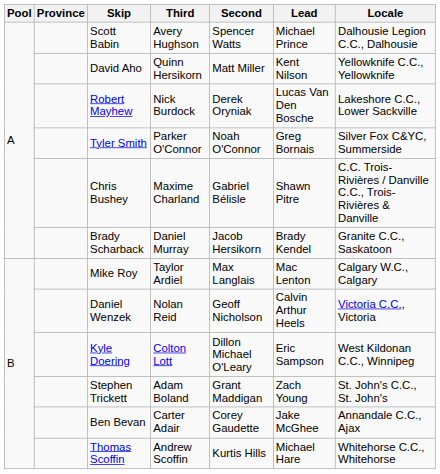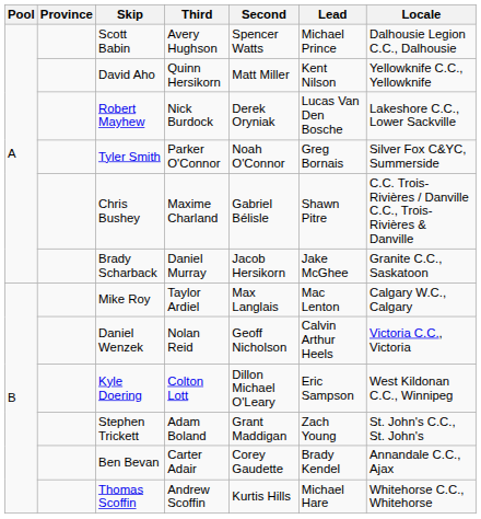 <table class="wikitable">
 <tr>
 <th>Pool</th>
 <th>Province</th>
 <th>Skip</th>
 <th>Third</th>
 <th>Second</th>
 <th>Lead</th>
 <th>Locale</th>
 </tr>
 <tr>
 <td rowspan=6>A</td>
 <td></td>
 <td>Scott Babin</td>
 <td>Avery Hughson</td>
 <td>Spencer Watts</td>
 <td>Michael Prince</td>
 <td>Dalhousie Legion C.C., Dalhousie</td>
 </tr>
 <tr>
 <td></td>
 <td>David Aho</td>
 <td>Quinn Hersikorn</td>
 <td>Matt Miller</td>
 <td>Kent Nilson</td>
 <td>Yellowknife C.C., Yellowknife</td>
 </tr>
 <tr>
 <td></td>
 <td><a href='#'>Robert Mayhew</a></td>
 <td>Nick Burdock</td>
 <td>Derek Oryniak</td>
 <td>Lucas Van Den Bosche</td>
 <td>Lakeshore C.C., Lower Sackville</td>
 </tr>
 <tr>
 <td></td>
 <td><a href='#'>Tyler Smith</a></td>
 <td>Parker O'Connor</td>
 <td>Noah O'Connor</td>
 <td>Greg Bornais</td>
 <td>Silver Fox C&YC, Summerside</td>
 </tr>
 <tr>
 <td></td>
 <td>Chris Bushey</td>
 <td>Maxime Charland</td>
 <td>Gabriel Bélisle</td>
 <td>Shawn Pitre</td>
 <td>C.C. Trois-Rivières / Danville C.C., Trois-Rivières & Danville</td>
 </tr>
 <tr>
 <td></td>
 <td>Brady Scharback</td>
 <td>Daniel Murray</td>
 <td>Jacob Hersikorn</td>
-<td>Brady Kendel</td>
+<td>Jake McGhee</td>
 <td>Granite C.C., Saskatoon</td>
 </tr>
 <tr>
 <td rowspan=6>B</td>
 <td></td>
 <td>Mike Roy</td>
 <td>Taylor Ardiel</td>
 <td>Max Langlais</td>
 <td>Mac Lenton</td>
 <td>Calgary W.C., Calgary</td>
 </tr>
 <tr>
 <td></td>
 <td>Daniel Wenzek</td>
 <td>Nolan Reid</td>
 <td>Geoff Nicholson</td>
 <td>Calvin Arthur Heels</td>
 <td><a href='#'>Victoria C.C.</a>, Victoria</td>
 </tr>
 <tr>
 <td></td>
 <td><a href='#'>Kyle Doering</a></td>
 <td><a href='#'>Colton Lott</a></td>
 <td>Dillon Michael O'Leary</td>
 <td>Eric Sampson</td>
 <td>West Kildonan C.C., Winnipeg</td>
 </tr>
 <tr>
 <td></td>
 <td>Stephen Trickett</td>
 <td>Adam Boland</td>
 <td>Grant Maddigan</td>
 <td>Zach Young</td>
 <td>St. John's C.C., St. John's</td>
 </tr>
 <tr>
 <td></td>
 <td>Ben Bevan</td>
 <td>Carter Adair</td>
 <td>Corey Gaudette</td>
-<td>Jake McGhee</td>
+<td>Brady Kendel</td>
 <td>Annandale C.C., Ajax</td>
 </tr>
 <tr>
 <td></td>
 <td><a href='#'>Thomas Scoffin</a></td>
 <td>Andrew Scoffin</td>
 <td>Kurtis Hills</td>
 <td>Michael Hare</td>
 <td>Whitehorse C.C., Whitehorse</td>
 </tr>
 </table>
